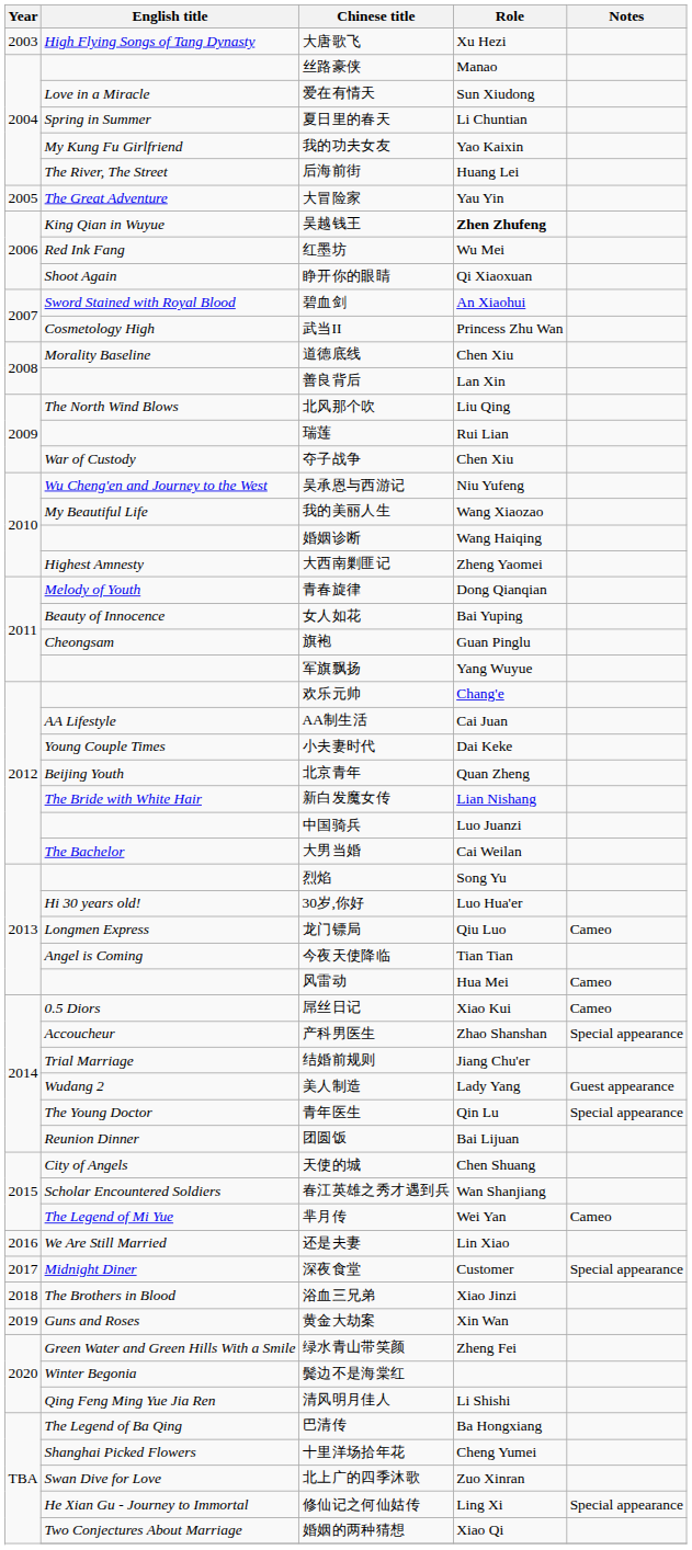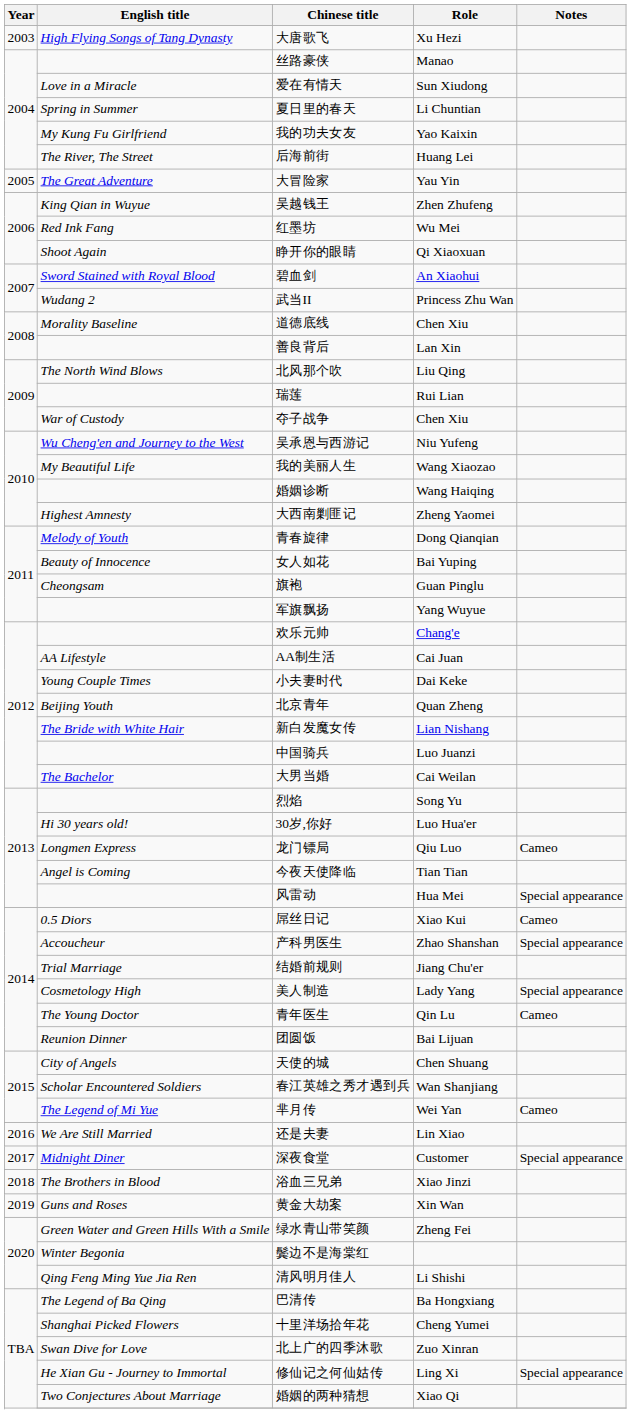 <table class="wikitable sortable">
 <tr>
 <th>Year</th>
 <th>English title</th>
 <th>Chinese title</th>
 <th>Role</th>
 <th class="unsortable">Notes</th>
 </tr>
 <tr>
 <td>2003</td>
 <td><em><a href='#'>High Flying Songs of Tang Dynasty</a></em></td>
 <td>大唐歌飞</td>
 <td>Xu Hezi</td>
 <td></td>
 </tr>
 <tr>
 <td rowspan=5>2004</td>
 <td></td>
 <td>丝路豪侠</td>
 <td>Manao</td>
 <td></td>
 </tr>
 <tr>
 <td><em>Love in a Miracle</em></td>
 <td>爱在有情天</td>
 <td>Sun Xiudong</td>
 <td></td>
 </tr>
 <tr>
 <td><em>Spring in Summer </em></td>
 <td>夏日里的春天</td>
 <td>Li Chuntian</td>
 <td></td>
 </tr>
 <tr>
 <td><em>My Kung Fu Girlfriend</em></td>
 <td>我的功夫女友</td>
 <td>Yao Kaixin</td>
 <td></td>
 </tr>
 <tr>
 <td><em>The River, The Street</em></td>
 <td>后海前街</td>
 <td>Huang Lei</td>
 <td></td>
 </tr>
 <tr>
 <td>2005</td>
 <td><em><a href='#'>The Great Adventure</a></em></td>
 <td>大冒险家</td>
 <td>Yau Yin</td>
 <td></td>
 </tr>
 <tr>
 <td rowspan=3>2006</td>
 <td><em>King Qian in Wuyue</em></td>
 <td>吴越钱王</td>
-<td><strong>Zhen Zhufeng</strong></td>
+<td>Zhen Zhufeng</td>
 <td></td>
 </tr>
 <tr>
 <td><em>Red Ink Fang</em></td>
 <td>红墨坊</td>
 <td>Wu Mei</td>
 <td></td>
 </tr>
 <tr>
 <td><em>Shoot Again</em></td>
 <td>睁开你的眼睛</td>
 <td>Qi Xiaoxuan</td>
 <td></td>
 </tr>
 <tr>
 <td rowspan=2>2007</td>
 <td><em><a href='#'>Sword Stained with Royal Blood</a></em></td>
 <td>碧血剑</td>
 <td><a href='#'>An Xiaohui</a></td>
 <td></td>
 </tr>
 <tr>
-<td><em>Cosmetology High</em></td>
+<td><em>Wudang 2</em></td>
 <td>武当II</td>
 <td>Princess Zhu Wan</td>
 <td></td>
 </tr>
 <tr>
 <td rowspan=2>2008</td>
 <td><em>Morality Baseline</em></td>
 <td>道德底线</td>
 <td>Chen Xiu</td>
 <td></td>
 </tr>
 <tr>
 <td></td>
 <td>善良背后</td>
 <td>Lan Xin</td>
 <td></td>
 </tr>
 <tr>
 <td rowspan=3>2009</td>
 <td><em>The North Wind Blows</em></td>
 <td>北风那个吹</td>
 <td>Liu Qing</td>
 <td></td>
 </tr>
 <tr>
 <td></td>
 <td>瑞莲</td>
 <td>Rui Lian</td>
 <td></td>
 </tr>
 <tr>
 <td><em>War of Custody</em></td>
 <td>夺子战争</td>
 <td>Chen Xiu</td>
 <td></td>
 </tr>
 <tr>
 <td rowspan=4>2010</td>
 <td><em><a href='#'>Wu Cheng'en and Journey to the West</a></em></td>
 <td>吴承恩与西游记</td>
 <td>Niu Yufeng</td>
 <td></td>
 </tr>
 <tr>
 <td><em>My Beautiful Life</em></td>
 <td>我的美丽人生</td>
 <td>Wang Xiaozao</td>
 <td></td>
 </tr>
 <tr>
 <td></td>
 <td>婚姻诊断</td>
 <td>Wang Haiqing</td>
 <td></td>
 </tr>
 <tr>
 <td><em>Highest Amnesty</em></td>
 <td>大西南剿匪记</td>
 <td>Zheng Yaomei</td>
 <td></td>
 </tr>
 <tr>
 <td rowspan=4>2011</td>
 <td><em><a href='#'>Melody of Youth</a></em></td>
 <td>青春旋律</td>
 <td>Dong Qianqian</td>
 <td></td>
 </tr>
 <tr>
 <td><em>Beauty of Innocence</em></td>
 <td>女人如花</td>
 <td>Bai Yuping</td>
 <td></td>
 </tr>
 <tr>
 <td><em>Cheongsam</em></td>
 <td>旗袍</td>
 <td>Guan Pinglu</td>
 <td></td>
 </tr>
 <tr>
 <td></td>
 <td>军旗飘扬</td>
 <td>Yang Wuyue</td>
 <td></td>
 </tr>
 <tr>
 <td rowspan=7>2012</td>
 <td></td>
 <td>欢乐元帅</td>
 <td><a href='#'>Chang'e</a></td>
 <td></td>
 </tr>
 <tr>
 <td><em>AA Lifestyle</em></td>
 <td>AA制生活</td>
 <td>Cai Juan</td>
 <td></td>
 </tr>
 <tr>
 <td><em>Young Couple Times</em></td>
 <td>小夫妻时代</td>
 <td>Dai Keke</td>
 <td></td>
 </tr>
 <tr>
 <td><em>Beijing Youth</em></td>
 <td>北京青年</td>
 <td>Quan Zheng</td>
 <td></td>
 </tr>
 <tr>
 <td><em><a href='#'>The Bride with White Hair</a></em></td>
 <td>新白发魔女传</td>
 <td><a href='#'>Lian Nishang</a></td>
 <td></td>
 </tr>
 <tr>
 <td></td>
 <td>中国骑兵</td>
 <td>Luo Juanzi</td>
 <td></td>
 </tr>
 <tr>
 <td><em><a href='#'>The Bachelor</a></em></td>
 <td>大男当婚</td>
 <td>Cai Weilan</td>
 <td></td>
 </tr>
 <tr>
 <td rowspan=5>2013</td>
 <td></td>
 <td>烈焰</td>
 <td>Song Yu</td>
 <td></td>
 </tr>
 <tr>
 <td><em>Hi 30 years old!</em></td>
 <td>30岁,你好</td>
 <td>Luo Hua'er</td>
 <td></td>
 </tr>
 <tr>
 <td><em>Longmen Express</em></td>
 <td>龙门镖局</td>
 <td>Qiu Luo</td>
 <td>Cameo</td>
 </tr>
 <tr>
 <td><em>Angel is Coming</em></td>
 <td>今夜天使降临</td>
 <td>Tian Tian</td>
 <td></td>
 </tr>
 <tr>
 <td></td>
 <td>风雷动</td>
 <td>Hua Mei</td>
-<td>Cameo</td>
+<td>Special appearance</td>
 </tr>
 <tr>
 <td rowspan=6>2014</td>
 <td><em>0.5 Diors</em></td>
 <td>屌丝日记</td>
 <td>Xiao Kui</td>
 <td>Cameo</td>
 </tr>
 <tr>
 <td><em>Accoucheur</em></td>
 <td>产科男医生</td>
 <td>Zhao Shanshan</td>
 <td>Special appearance</td>
 </tr>
 <tr>
 <td><em>Trial Marriage</em></td>
 <td>结婚前规则</td>
 <td>Jiang Chu'er</td>
 <td></td>
 </tr>
 <tr>
-<td><em>Wudang 2</em></td>
+<td><em>Cosmetology High</em></td>
 <td>美人制造</td>
 <td>Lady Yang</td>
-<td>Guest appearance</td>
+<td>Special appearance</td>
 </tr>
 <tr>
 <td><em>The Young Doctor</em></td>
 <td>青年医生</td>
 <td>Qin Lu</td>
-<td>Special appearance</td>
+<td>Cameo</td>
 </tr>
 <tr>
 <td><em>Reunion Dinner</em></td>
 <td>团圆饭</td>
 <td>Bai Lijuan</td>
 <td></td>
 </tr>
 <tr>
 <td rowspan=3>2015</td>
 <td><em>City of Angels</em></td>
 <td>天使的城</td>
 <td>Chen Shuang</td>
 <td></td>
 </tr>
 <tr>
 <td><em>Scholar Encountered Soldiers</em></td>
 <td>春江英雄之秀才遇到兵</td>
 <td>Wan Shanjiang</td>
 <td></td>
 </tr>
 <tr>
 <td><em><a href='#'>The Legend of Mi Yue</a></em></td>
 <td>芈月传</td>
 <td>Wei Yan</td>
 <td>Cameo</td>
 </tr>
 <tr>
 <td>2016</td>
 <td><em>We Are Still Married</em></td>
 <td>还是夫妻</td>
 <td>Lin Xiao</td>
 <td></td>
 </tr>
 <tr>
 <td>2017</td>
 <td><em><a href='#'>Midnight Diner</a></em></td>
 <td>深夜食堂</td>
 <td>Customer</td>
 <td>Special appearance</td>
 </tr>
 <tr>
 <td>2018</td>
 <td><em>The Brothers in Blood</em></td>
 <td>浴血三兄弟</td>
 <td>Xiao Jinzi</td>
 <td></td>
 </tr>
 <tr>
 <td>2019</td>
 <td><em>Guns and Roses</em></td>
 <td>黄金大劫案</td>
 <td>Xin Wan</td>
 <td></td>
 </tr>
 <tr>
 <td rowspan=3>2020</td>
 <td><em>Green Water and Green Hills With a Smile </em></td>
 <td>绿水青山带笑颜</td>
 <td>Zheng Fei</td>
 <td></td>
 </tr>
 <tr>
 <td><em>Winter Begonia</em></td>
 <td>鬓边不是海棠红</td>
 <td></td>
 <td></td>
 </tr>
 <tr>
 <td><em>Qing Feng Ming Yue Jia Ren</em></td>
 <td>清风明月佳人</td>
 <td>Li Shishi</td>
 <td></td>
 </tr>
 <tr>
 <td rowspan=6>TBA</td>
 <td><em>The Legend of Ba Qing</em></td>
 <td>巴清传</td>
 <td>Ba Hongxiang</td>
 <td></td>
 </tr>
 <tr>
 <td><em>Shanghai Picked Flowers</em></td>
 <td>十里洋场拾年花</td>
 <td>Cheng Yumei</td>
 <td></td>
 </tr>
 <tr>
 <td><em>Swan Dive for Love</em></td>
 <td>北上广的四季沐歌</td>
 <td>Zuo Xinran</td>
 <td></td>
 </tr>
 <tr>
 <td><em>He Xian Gu - Journey to Immortal</em></td>
 <td>修仙记之何仙姑传</td>
 <td>Ling Xi</td>
 <td>Special appearance</td>
 </tr>
 <tr>
 <td><em>Two Conjectures About Marriage</em></td>
 <td>婚姻的两种猜想</td>
 <td>Xiao Qi</td>
 <td></td>
 </tr>
 <tr>
 </tr>
 </table>
